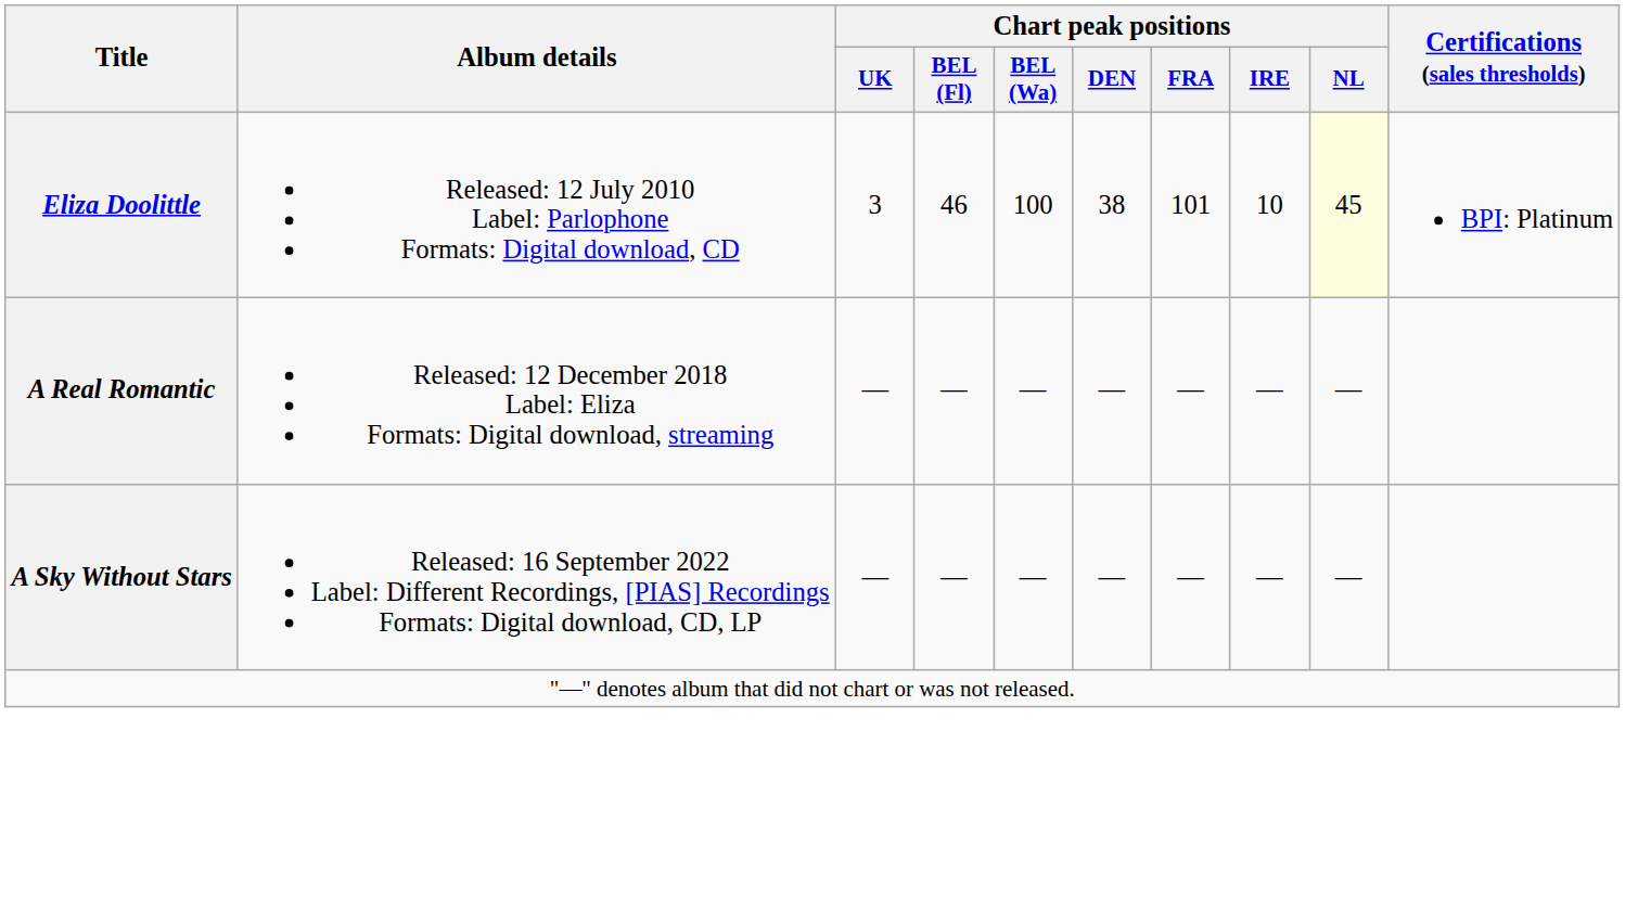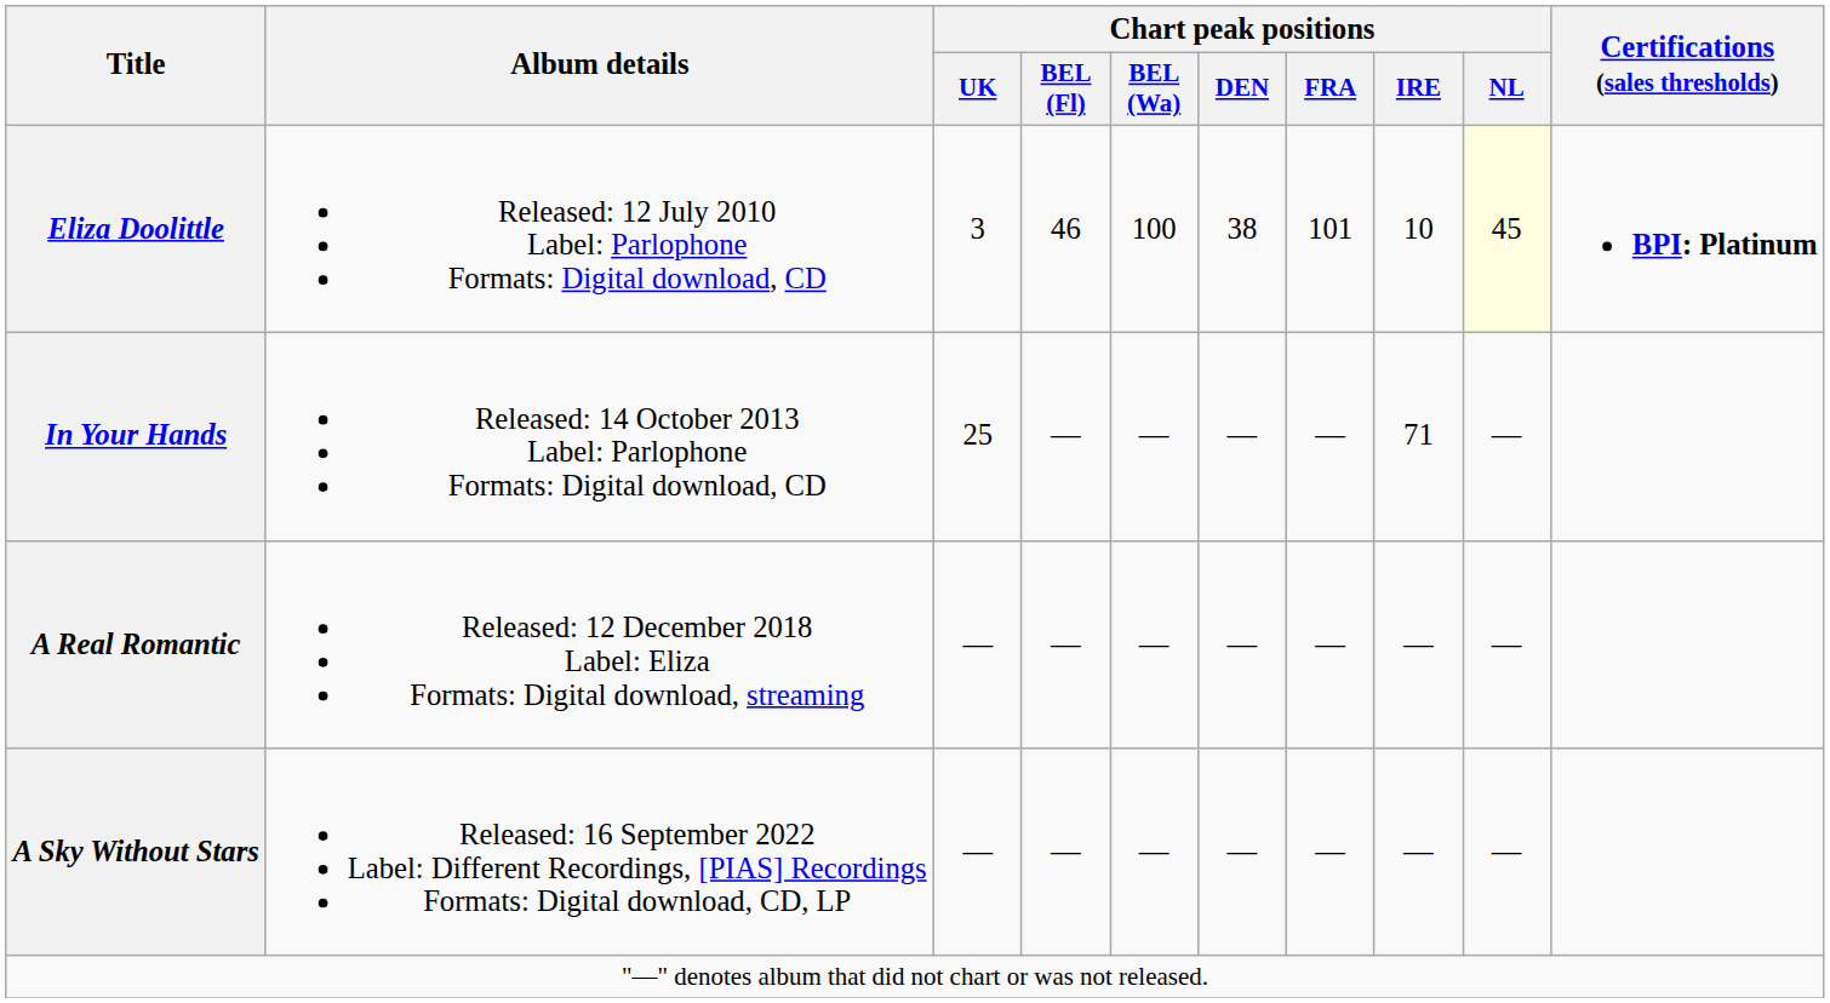 <table class="wikitable plainrowheaders" style="text-align:center;">
 <tr>
 <th scope="col" rowspan="2">Title</th>
 <th scope="col" rowspan="2">Album details</th>
 <th scope="col" colspan="7">Chart peak positions</th>
 <th rowspan="2" scope="col"><a href='#'>Certifications</a><br><small>(<a href='#'>sales thresholds</a>)</small></th>
 </tr>
 <tr>
 <th scope="col" style="width:3em;font-size:85%;"><a href='#'>UK</a><br></th>
 <th scope="col" style="width:3em;font-size:85%;"><a href='#'>BEL (Fl)</a><br></th>
 <th scope="col" style="width:3em;font-size:85%;"><a href='#'>BEL (Wa)</a><br></th>
 <th scope="col" style="width:3em;font-size:85%;"><a href='#'>DEN</a><br></th>
 <th scope="col" style="width:3em;font-size:85%;"><a href='#'>FRA</a><br></th>
 <th scope="col" style="width:3em;font-size:85%;"><a href='#'>IRE</a><br></th>
 <th scope="col" style="width:3em;font-size:85%;"><a href='#'>NL</a><br></th>
 </tr>
 <tr>
 <th scope="row"><em><a href='#'>Eliza Doolittle</a></em></th>
 <td><br><ul><li>Released: 12 July 2010</li><li>Label: <a href='#'>Parlophone</a></li><li>Formats: <a href='#'>Digital download</a>, <a href='#'>CD</a></li></ul></td>
 <td>3</td>
 <td>46</td>
 <td>100</td>
 <td>38</td>
 <td>101</td>
 <td>10</td>
 <td style="background: lightyellow;">45</td>
-<td><br><ul><li><a href='#'>BPI</a>: Platinum</li></ul></td>
+<td><strong><br><ul><li><a href='#'>BPI</a>: Platinum</li></ul></strong></td>
+</tr>
+<tr>
+<th scope="row"><em><a href='#'>In Your Hands</a></em></th>
+<td><br><ul><li>Released: 14 October 2013</li><li>Label: Parlophone</li><li>Formats: Digital download, CD</li></ul></td>
+<td>25</td>
+<td>—</td>
+<td>—</td>
+<td>—</td>
+<td>—</td>
+<td>71</td>
+<td>—</td>
+<td></td>
 </tr>
 <tr>
 <th scope="row"><em>A Real Romantic</em></th>
 <td><br><ul><li>Released: 12 December 2018</li><li>Label: Eliza</li><li>Formats: Digital download, <a href='#'>streaming</a></li></ul></td>
 <td>—</td>
 <td>—</td>
 <td>—</td>
 <td>—</td>
 <td>—</td>
 <td>—</td>
 <td>—</td>
 <td></td>
 </tr>
 <tr>
 <th scope="row"><em>A Sky Without Stars</em></th>
 <td><br><ul><li>Released: 16 September 2022</li><li>Label: Different Recordings, <a href='#'>[PIAS] Recordings</a></li><li>Formats: Digital download, CD, LP</li></ul></td>
 <td>—</td>
 <td>—</td>
 <td>—</td>
 <td>—</td>
 <td>—</td>
 <td>—</td>
 <td>—</td>
 <td></td>
 </tr>
 <tr>
 <td colspan="10" style="font-size:85%">"—" denotes album that did not chart or was not released.</td>
 </tr>
 </table>
